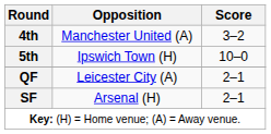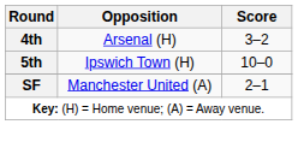 <table class="wikitable plainrowheaders" style="text-align:center;margin:0">
 <tr>
 <th scope="col" style="width:25px">Round</th>
 <th scope="col" style="width:175px">Opposition</th>
 <th scope="col" style="width:70px">Score</th>
 </tr>
 <tr>
 <th scope=row style="text-align:center">4th</th>
-<td><a href='#'>Manchester United</a> (A)</td>
+<td><a href='#'>Arsenal</a> (H)</td>
 <td>3–2</td>
 </tr>
 <tr>
 <th scope=row style="text-align:center">5th</th>
 <td><a href='#'>Ipswich Town</a> (H)</td>
 <td>10–0</td>
 </tr>
 <tr>
 </tr>
 <tr>
-<th scope=row style="text-align:center">QF</th>
-<td><a href='#'>Leicester City</a> (A)</td>
-<td>2–1</td>
-</tr>
-<tr>
 <th scope=row style="text-align:center">SF</th>
-<td><a href='#'>Arsenal</a> (H)</td>
+<td><a href='#'>Manchester United</a> (A)</td>
 <td>2–1</td>
 </tr>
 <tr>
 <td colspan="3" style="background:white;"><small><strong>Key:</strong> (H) = Home venue; (A) = Away venue.</small></td>
 </tr>
 </table>
